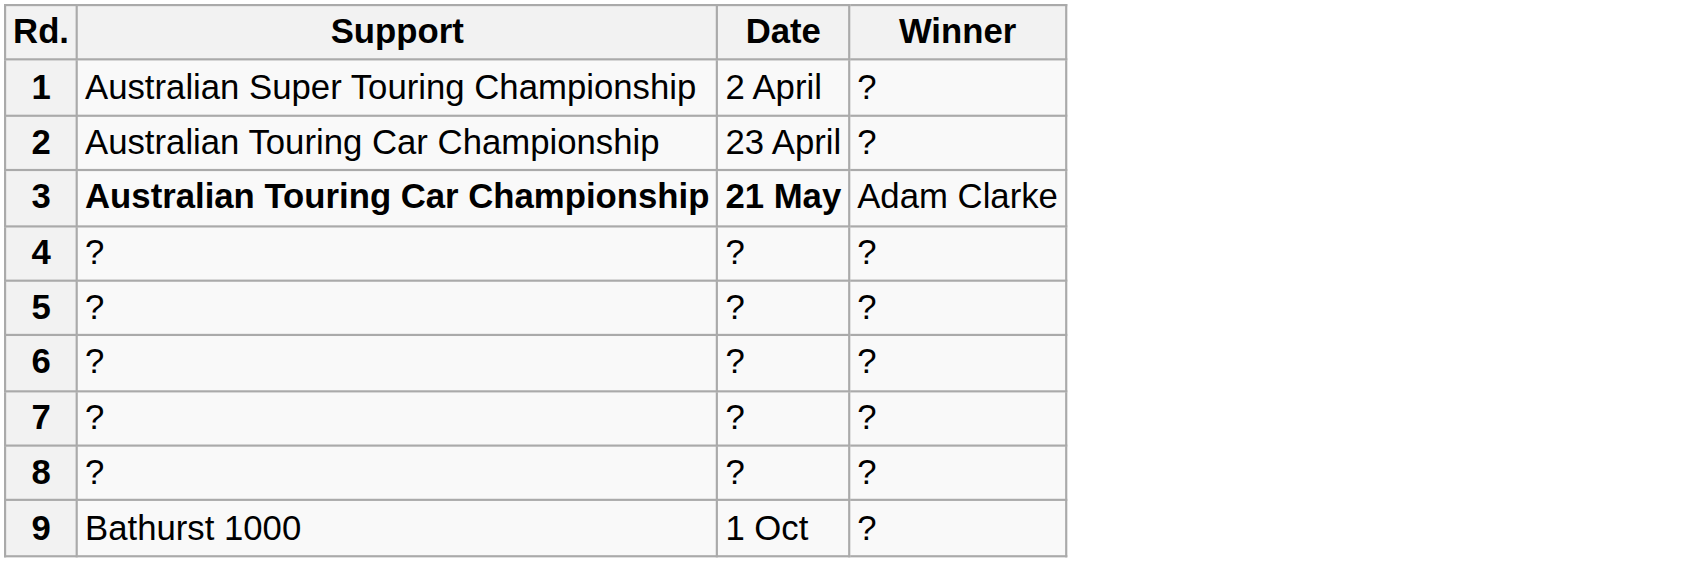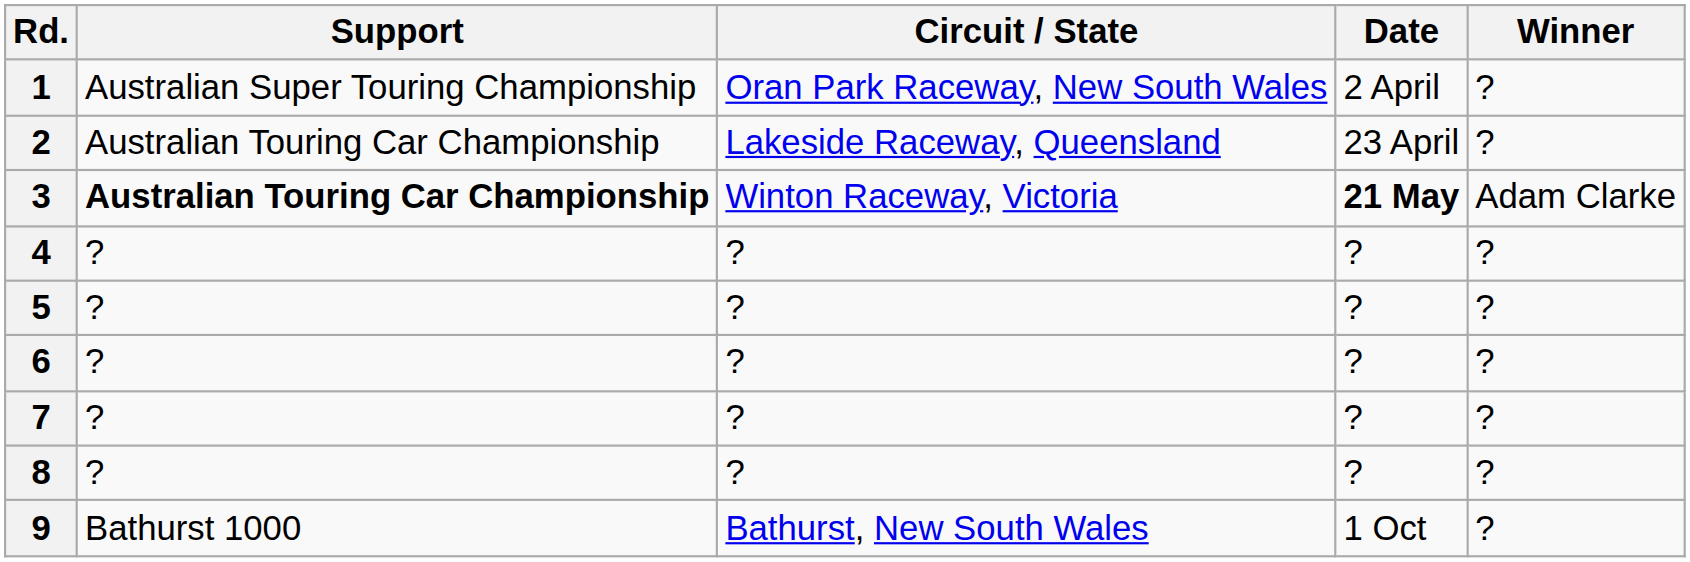 <table class="wikitable">
 <tr>
 <th>Rd.</th>
 <th>Support</th>
+<th>Circuit / State</th>
 <th>Date</th>
 <th>Winner</th>
 </tr>
 <tr>
 <th>1</th>
 <td>Australian Super Touring Championship</td>
+<td><a href='#'>Oran Park Raceway</a>, <a href='#'>New South Wales</a></td>
 <td>2 April</td>
 <td>?</td>
 </tr>
 <tr>
 <th>2</th>
 <td>Australian Touring Car Championship</td>
+<td><a href='#'>Lakeside Raceway</a>, <a href='#'>Queensland</a></td>
 <td>23 April</td>
 <td>?</td>
 </tr>
 <tr>
 <th>3</th>
 <td><strong>Australian Touring Car Championship</strong></td>
+<td><a href='#'>Winton Raceway</a>, <a href='#'>Victoria</a></td>
 <td><strong>21 May</strong></td>
 <td>Adam Clarke</td>
 </tr>
 <tr>
 <th>4</th>
+<td>?</td>
 <td>?</td>
 <td>?</td>
 <td>?</td>
 </tr>
 <tr>
 <th>5</th>
 <td>?</td>
 <td>?</td>
 <td>?</td>
+<td>?</td>
 </tr>
 <tr>
 <th>6</th>
+<td>?</td>
 <td>?</td>
 <td>?</td>
 <td>?</td>
 </tr>
 <tr>
 <th>7</th>
 <td>?</td>
 <td>?</td>
 <td>?</td>
+<td>?</td>
 </tr>
 <tr>
 <th>8</th>
+<td>?</td>
 <td>?</td>
 <td>?</td>
 <td>?</td>
 </tr>
 <tr>
 <th>9</th>
 <td>Bathurst 1000</td>
+<td><a href='#'>Bathurst</a>, <a href='#'>New South Wales</a></td>
 <td>1 Oct</td>
 <td>?</td>
 </tr>
 </table>
